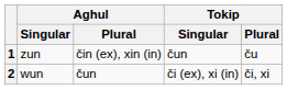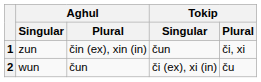 <table class="wikitable">
 <tr>
 <th rowspan="2"></th>
 <th colspan="2">Aghul</th>
 <th colspan="2">Tokip</th>
 </tr>
 <tr>
 <th>Singular</th>
 <th>Plural</th>
 <th>Singular</th>
 <th>Plural</th>
 </tr>
 <tr>
 <th>1</th>
 <td>zun</td>
 <td>čin (ex), xin (in)</td>
 <td>čun</td>
-<td>ču</td>
+<td>či, xi</td>
 </tr>
 <tr>
 <th>2</th>
 <td>wun</td>
 <td>čun</td>
 <td>či (ex), xi (in)</td>
-<td>či, xi</td>
+<td>ču</td>
 </tr>
 </table>
